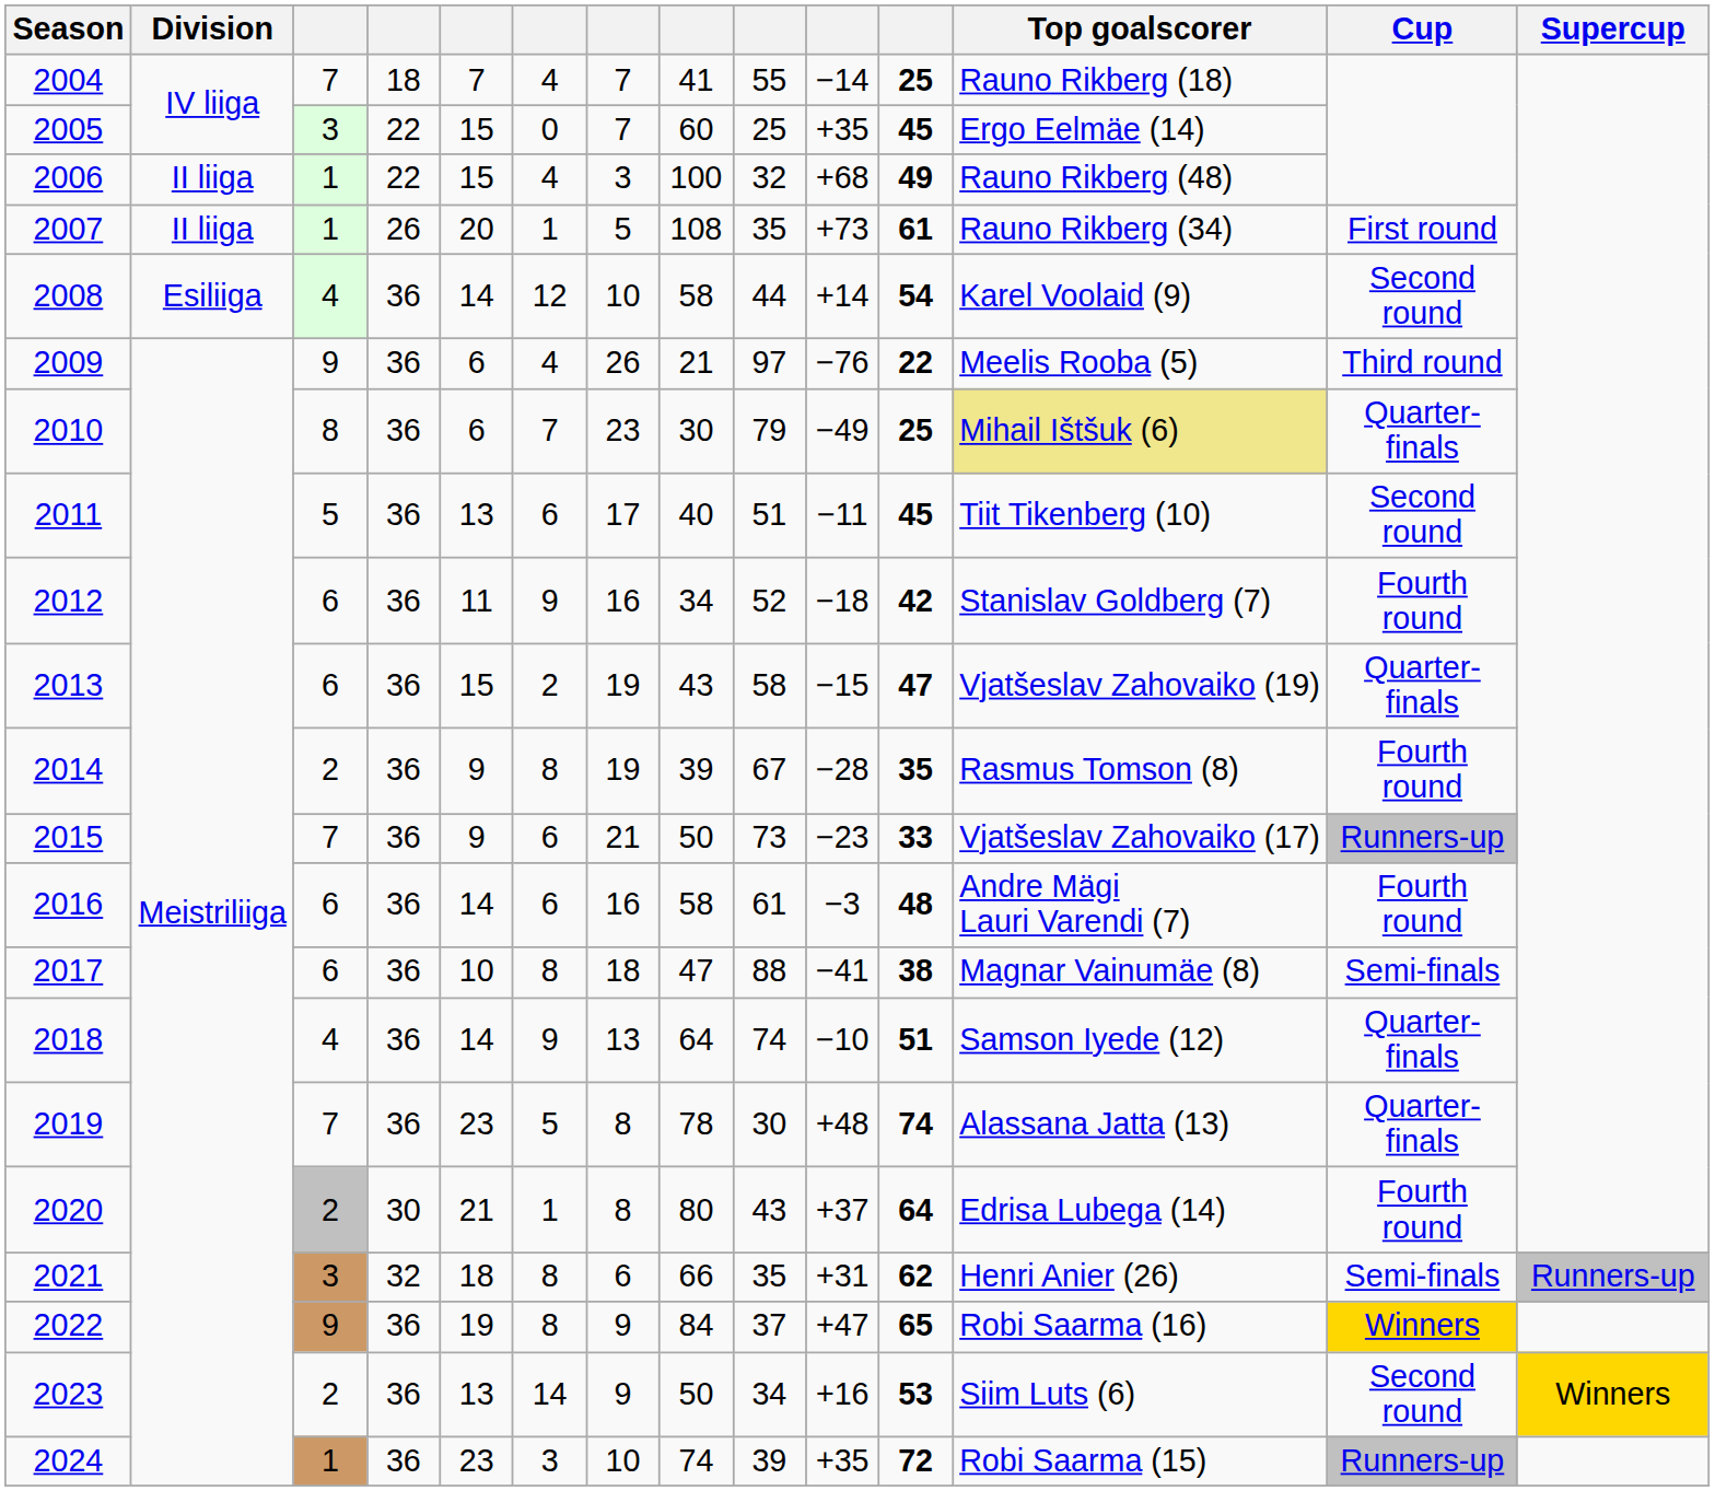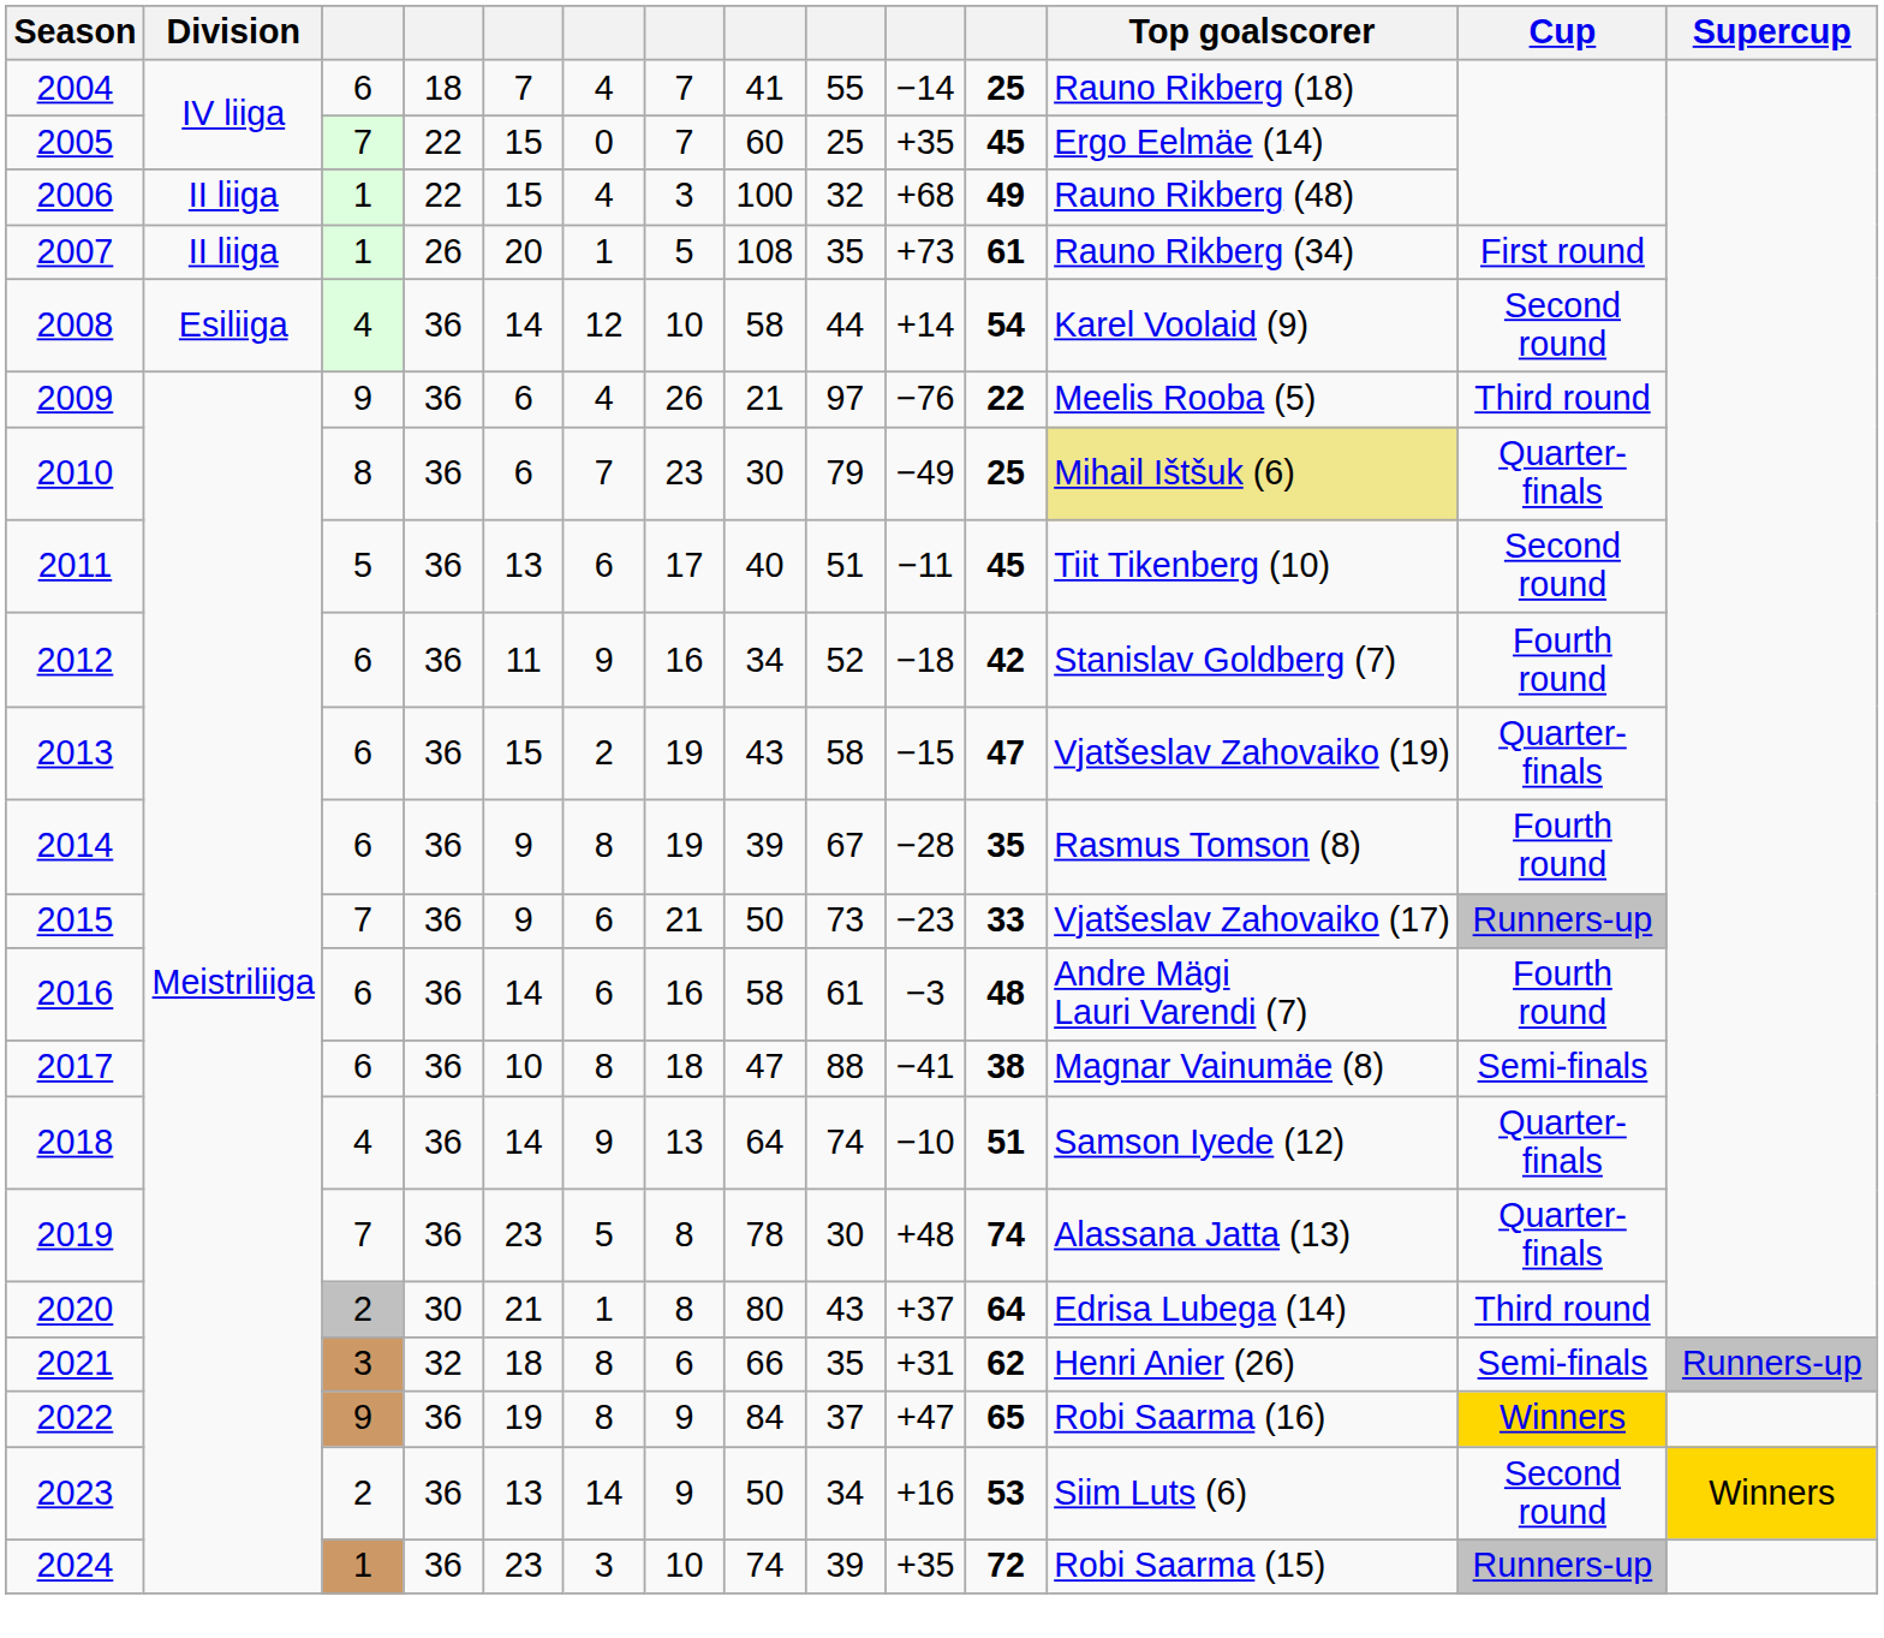 <table class="wikitable collapsible uncollapsed">
 <tr>
 <th>Season</th>
 <th>Division</th>
 <th width=30px></th>
 <th width=30px></th>
 <th width=30px></th>
 <th width=30px></th>
 <th width=30px></th>
 <th width=30px></th>
 <th width=30px></th>
 <th width=30px></th>
 <th width=30px></th>
 <th>Top goalscorer</th>
 <th width=90px><a href='#'>Cup</a></th>
 <th width=90px><a href='#'>Supercup</a></th>
 </tr>
 <tr align=center>
 <td><a href='#'>2004</a></td>
 <td rowspan=2><a href='#'>IV liiga</a></td>
-<td>7</td>
+<td>6</td>
 <td>18</td>
 <td>7</td>
 <td>4</td>
 <td>7</td>
 <td>41</td>
 <td>55</td>
 <td>−14</td>
 <td><strong>25</strong></td>
 <td align="left"> <a href='#'>Rauno Rikberg</a> (18)</td>
 <td rowspan=3></td>
 <td rowspan=17></td>
 </tr>
 <tr align=center>
 <td><a href='#'>2005</a></td>
-<td bgcolor=#DDFFDD>3</td>
+<td bgcolor=#DDFFDD>7</td>
 <td>22</td>
 <td>15</td>
 <td>0</td>
 <td>7</td>
 <td>60</td>
 <td>25</td>
 <td>+35</td>
 <td><strong>45</strong></td>
 <td align="left"> <a href='#'>Ergo Eelmäe</a> (14)</td>
 </tr>
 <tr align=center>
 <td><a href='#'>2006</a></td>
 <td><a href='#'>II liiga</a></td>
 <td bgcolor=#DDFFDD>1</td>
 <td>22</td>
 <td>15</td>
 <td>4</td>
 <td>3</td>
 <td>100</td>
 <td>32</td>
 <td>+68</td>
 <td><strong>49</strong></td>
 <td align="left"> <a href='#'>Rauno Rikberg</a> (48)</td>
 </tr>
 <tr align=center>
 <td><a href='#'>2007</a></td>
 <td><a href='#'>II liiga</a></td>
 <td bgcolor=#DDFFDD>1</td>
 <td>26</td>
 <td>20</td>
 <td>1</td>
 <td>5</td>
 <td>108</td>
 <td>35</td>
 <td>+73</td>
 <td><strong>61</strong></td>
 <td align="left"> <a href='#'>Rauno Rikberg</a> (34)</td>
 <td><a href='#'>First round</a></td>
 </tr>
 <tr align=center>
 <td><a href='#'>2008</a></td>
 <td><a href='#'>Esiliiga</a></td>
 <td bgcolor=#DDFFDD>4</td>
 <td>36</td>
 <td>14</td>
 <td>12</td>
 <td>10</td>
 <td>58</td>
 <td>44</td>
 <td>+14</td>
 <td><strong>54</strong></td>
 <td align="left"> <a href='#'>Karel Voolaid</a> (9)</td>
 <td><a href='#'>Second round</a></td>
 </tr>
 <tr align=center>
 <td><a href='#'>2009</a></td>
 <td rowspan=16><a href='#'>Meistriliiga</a></td>
 <td>9</td>
 <td>36</td>
 <td>6</td>
 <td>4</td>
 <td>26</td>
 <td>21</td>
 <td>97</td>
 <td>−76</td>
 <td><strong>22</strong></td>
 <td align="left"> <a href='#'>Meelis Rooba</a> (5)</td>
 <td><a href='#'>Third round</a></td>
 </tr>
 <tr align=center>
 <td><a href='#'>2010</a></td>
 <td>8</td>
 <td>36</td>
 <td>6</td>
 <td>7</td>
 <td>23</td>
 <td>30</td>
 <td>79</td>
 <td>−49</td>
 <td><strong>25</strong></td>
 <td align="left" style="background: khaki;"> <a href='#'>Mihail Ištšuk</a> (6)</td>
 <td><a href='#'>Quarter-finals</a></td>
 </tr>
 <tr align=center>
 <td><a href='#'>2011</a></td>
 <td>5</td>
 <td>36</td>
 <td>13</td>
 <td>6</td>
 <td>17</td>
 <td>40</td>
 <td>51</td>
 <td>−11</td>
 <td><strong>45</strong></td>
 <td align="left"> <a href='#'>Tiit Tikenberg</a> (10)</td>
 <td><a href='#'>Second round</a></td>
 </tr>
 <tr align=center>
 <td><a href='#'>2012</a></td>
 <td>6</td>
 <td>36</td>
 <td>11</td>
 <td>9</td>
 <td>16</td>
 <td>34</td>
 <td>52</td>
 <td>−18</td>
 <td><strong>42</strong></td>
 <td align="left"> <a href='#'>Stanislav Goldberg</a> (7)</td>
 <td><a href='#'>Fourth round</a></td>
 </tr>
 <tr align=center>
 <td><a href='#'>2013</a></td>
 <td>6</td>
 <td>36</td>
 <td>15</td>
 <td>2</td>
 <td>19</td>
 <td>43</td>
 <td>58</td>
 <td>−15</td>
 <td><strong>47</strong></td>
 <td align="left"> <a href='#'>Vjatšeslav Zahovaiko</a> (19)</td>
 <td><a href='#'>Quarter-finals</a></td>
 </tr>
 <tr align=center>
 <td><a href='#'>2014</a></td>
-<td>2</td>
+<td>6</td>
 <td>36</td>
 <td>9</td>
 <td>8</td>
 <td>19</td>
 <td>39</td>
 <td>67</td>
 <td>−28</td>
 <td><strong>35</strong></td>
 <td align="left"> <a href='#'>Rasmus Tomson</a> (8)</td>
 <td><a href='#'>Fourth round</a></td>
 </tr>
 <tr align=center>
 <td><a href='#'>2015</a></td>
 <td>7</td>
 <td>36</td>
 <td>9</td>
 <td>6</td>
 <td>21</td>
 <td>50</td>
 <td>73</td>
 <td>−23</td>
 <td><strong>33</strong></td>
 <td align="left"> <a href='#'>Vjatšeslav Zahovaiko</a> (17)</td>
 <td style="background:silver;"><a href='#'>Runners-up</a></td>
 </tr>
 <tr align=center>
 <td><a href='#'>2016</a></td>
 <td>6</td>
 <td>36</td>
 <td>14</td>
 <td>6</td>
 <td>16</td>
 <td>58</td>
 <td>61</td>
 <td>−3</td>
 <td><strong>48</strong></td>
 <td align="left"> <a href='#'>Andre Mägi</a><br> <a href='#'>Lauri Varendi</a> (7)</td>
 <td><a href='#'>Fourth round</a></td>
 </tr>
 <tr align=center>
 <td><a href='#'>2017</a></td>
 <td>6</td>
 <td>36</td>
 <td>10</td>
 <td>8</td>
 <td>18</td>
 <td>47</td>
 <td>88</td>
 <td>−41</td>
 <td><strong>38</strong></td>
 <td align="left"> <a href='#'>Magnar Vainumäe</a> (8)</td>
 <td><a href='#'>Semi-finals</a></td>
 </tr>
 <tr align=center>
 <td><a href='#'>2018</a></td>
 <td>4</td>
 <td>36</td>
 <td>14</td>
 <td>9</td>
 <td>13</td>
 <td>64</td>
 <td>74</td>
 <td>−10</td>
 <td><strong>51</strong></td>
 <td align="left"> <a href='#'>Samson Iyede</a> (12)</td>
 <td><a href='#'>Quarter-finals</a></td>
 </tr>
 <tr align=center>
 <td><a href='#'>2019</a></td>
 <td>7</td>
 <td>36</td>
 <td>23</td>
 <td>5</td>
 <td>8</td>
 <td>78</td>
 <td>30</td>
 <td>+48</td>
 <td><strong>74</strong></td>
 <td align="left"> <a href='#'>Alassana Jatta</a> (13)</td>
 <td><a href='#'>Quarter-finals</a></td>
 </tr>
 <tr align=center>
 <td><a href='#'>2020</a></td>
 <td bgcolor=silver>2</td>
 <td>30</td>
 <td>21</td>
 <td>1</td>
 <td>8</td>
 <td>80</td>
 <td>43</td>
 <td>+37</td>
 <td><strong>64</strong></td>
 <td align="left"> <a href='#'>Edrisa Lubega</a> (14)</td>
-<td><a href='#'>Fourth round</a></td>
+<td><a href='#'>Third round</a></td>
 </tr>
 <tr align=center>
 <td><a href='#'>2021</a></td>
 <td bgcolor=#CC9966>3</td>
 <td>32</td>
 <td>18</td>
 <td>8</td>
 <td>6</td>
 <td>66</td>
 <td>35</td>
 <td>+31</td>
 <td><strong>62</strong></td>
 <td align="left"> <a href='#'>Henri Anier</a> (26)</td>
 <td><a href='#'>Semi-finals</a></td>
 <td bgcolor=silver><a href='#'>Runners-up</a></td>
 </tr>
 <tr align=center>
 <td><a href='#'>2022</a></td>
 <td bgcolor=#CC9966>9</td>
 <td>36</td>
 <td>19</td>
 <td>8</td>
 <td>9</td>
 <td>84</td>
 <td>37</td>
 <td>+47</td>
 <td><strong>65</strong></td>
 <td align="left"> <a href='#'>Robi Saarma</a> (16)</td>
 <td bgcolor=gold><a href='#'>Winners</a></td>
 <td></td>
 </tr>
 <tr align=center>
 <td><a href='#'>2023</a></td>
 <td>2</td>
 <td>36</td>
 <td>13</td>
 <td>14</td>
 <td>9</td>
 <td>50</td>
 <td>34</td>
 <td>+16</td>
 <td><strong>53</strong></td>
 <td align="left"> <a href='#'>Siim Luts</a> (6)</td>
 <td><a href='#'>Second round</a></td>
 <td bgcolor=gold>Winners</td>
 </tr>
 <tr align=center>
 <td><a href='#'>2024</a></td>
 <td bgcolor=#CC9966>1</td>
 <td>36</td>
 <td>23</td>
 <td>3</td>
 <td>10</td>
 <td>74</td>
 <td>39</td>
 <td>+35</td>
 <td><strong>72</strong></td>
 <td align="left"> <a href='#'>Robi Saarma</a> (15)</td>
 <td bgcolor="silver"><a href='#'>Runners-up</a></td>
 <td></td>
 </tr>
 </table>
